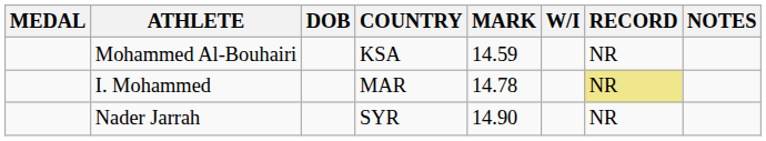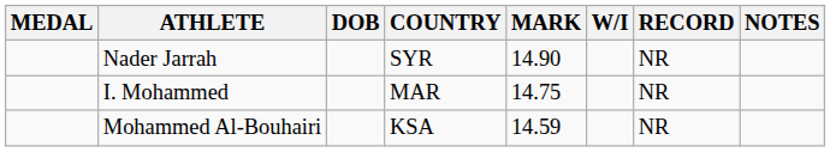 <table class="wikitable">
 <tr>
 <th>MEDAL</th>
 <th>ATHLETE</th>
 <th>DOB</th>
 <th>COUNTRY</th>
 <th>MARK</th>
 <th>W/I</th>
 <th>RECORD</th>
 <th>NOTES</th>
 </tr>
 <tr>
 <td></td>
-<td>Mohammed Al-Bouhairi</td>
+<td>Nader Jarrah</td>
 <td></td>
-<td>KSA</td>
-<td>14.59</td>
+<td>SYR</td>
+<td>14.90</td>
 <td></td>
 <td>NR</td>
 <td></td>
 </tr>
 <tr>
 <td></td>
 <td>I. Mohammed</td>
 <td></td>
 <td>MAR</td>
-<td>14.78</td>
+<td>14.75</td>
 <td></td>
-<td style="background: khaki;">NR</td>
+<td>NR</td>
 <td></td>
 </tr>
 <tr>
 <td></td>
-<td>Nader Jarrah</td>
+<td>Mohammed Al-Bouhairi</td>
 <td></td>
-<td>SYR</td>
-<td>14.90</td>
+<td>KSA</td>
+<td>14.59</td>
 <td></td>
 <td>NR</td>
 <td></td>
 </tr>
 </table>
